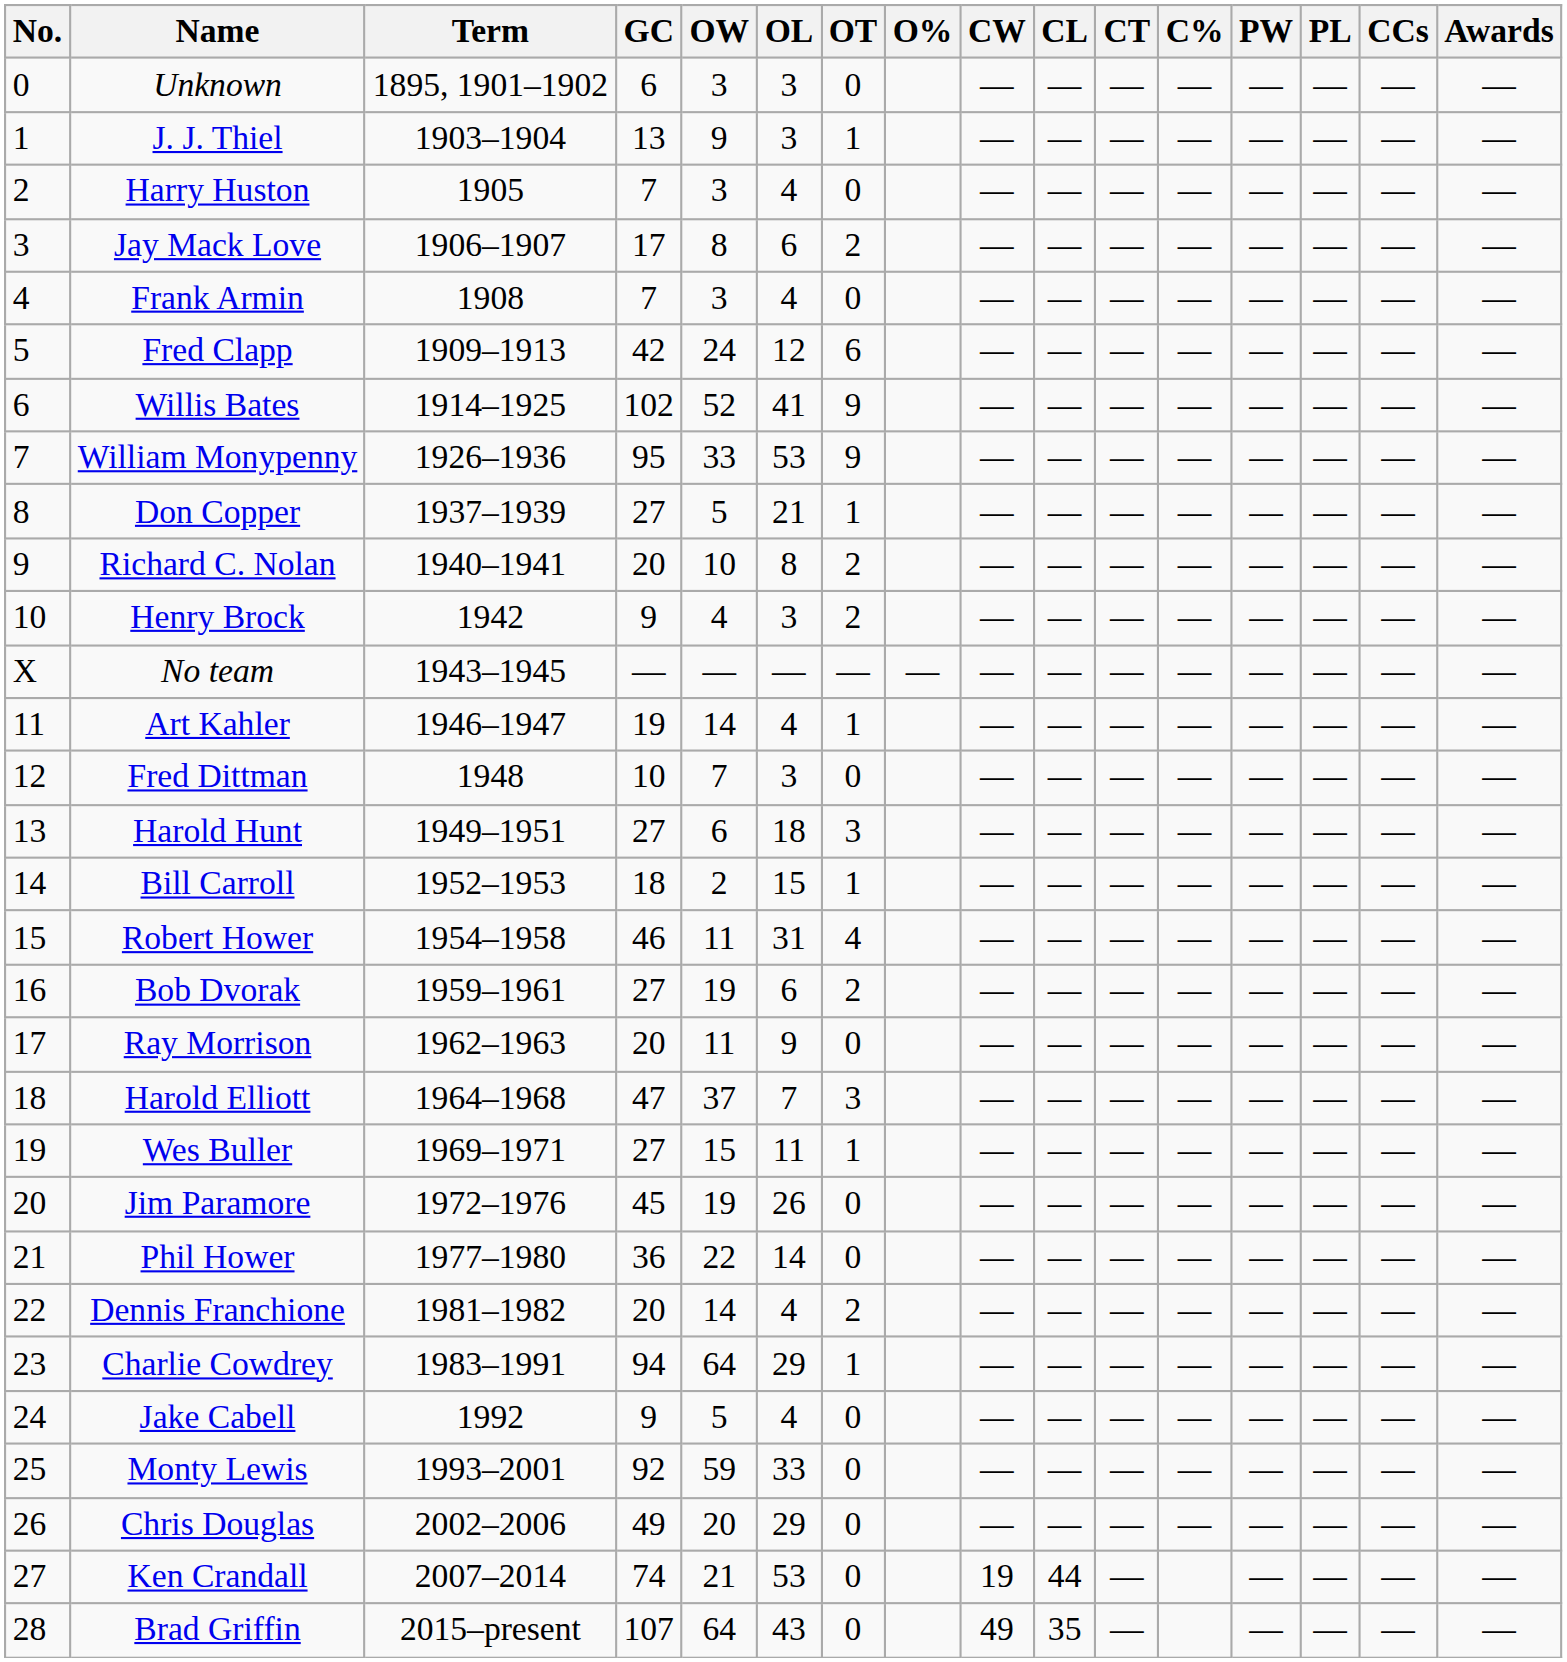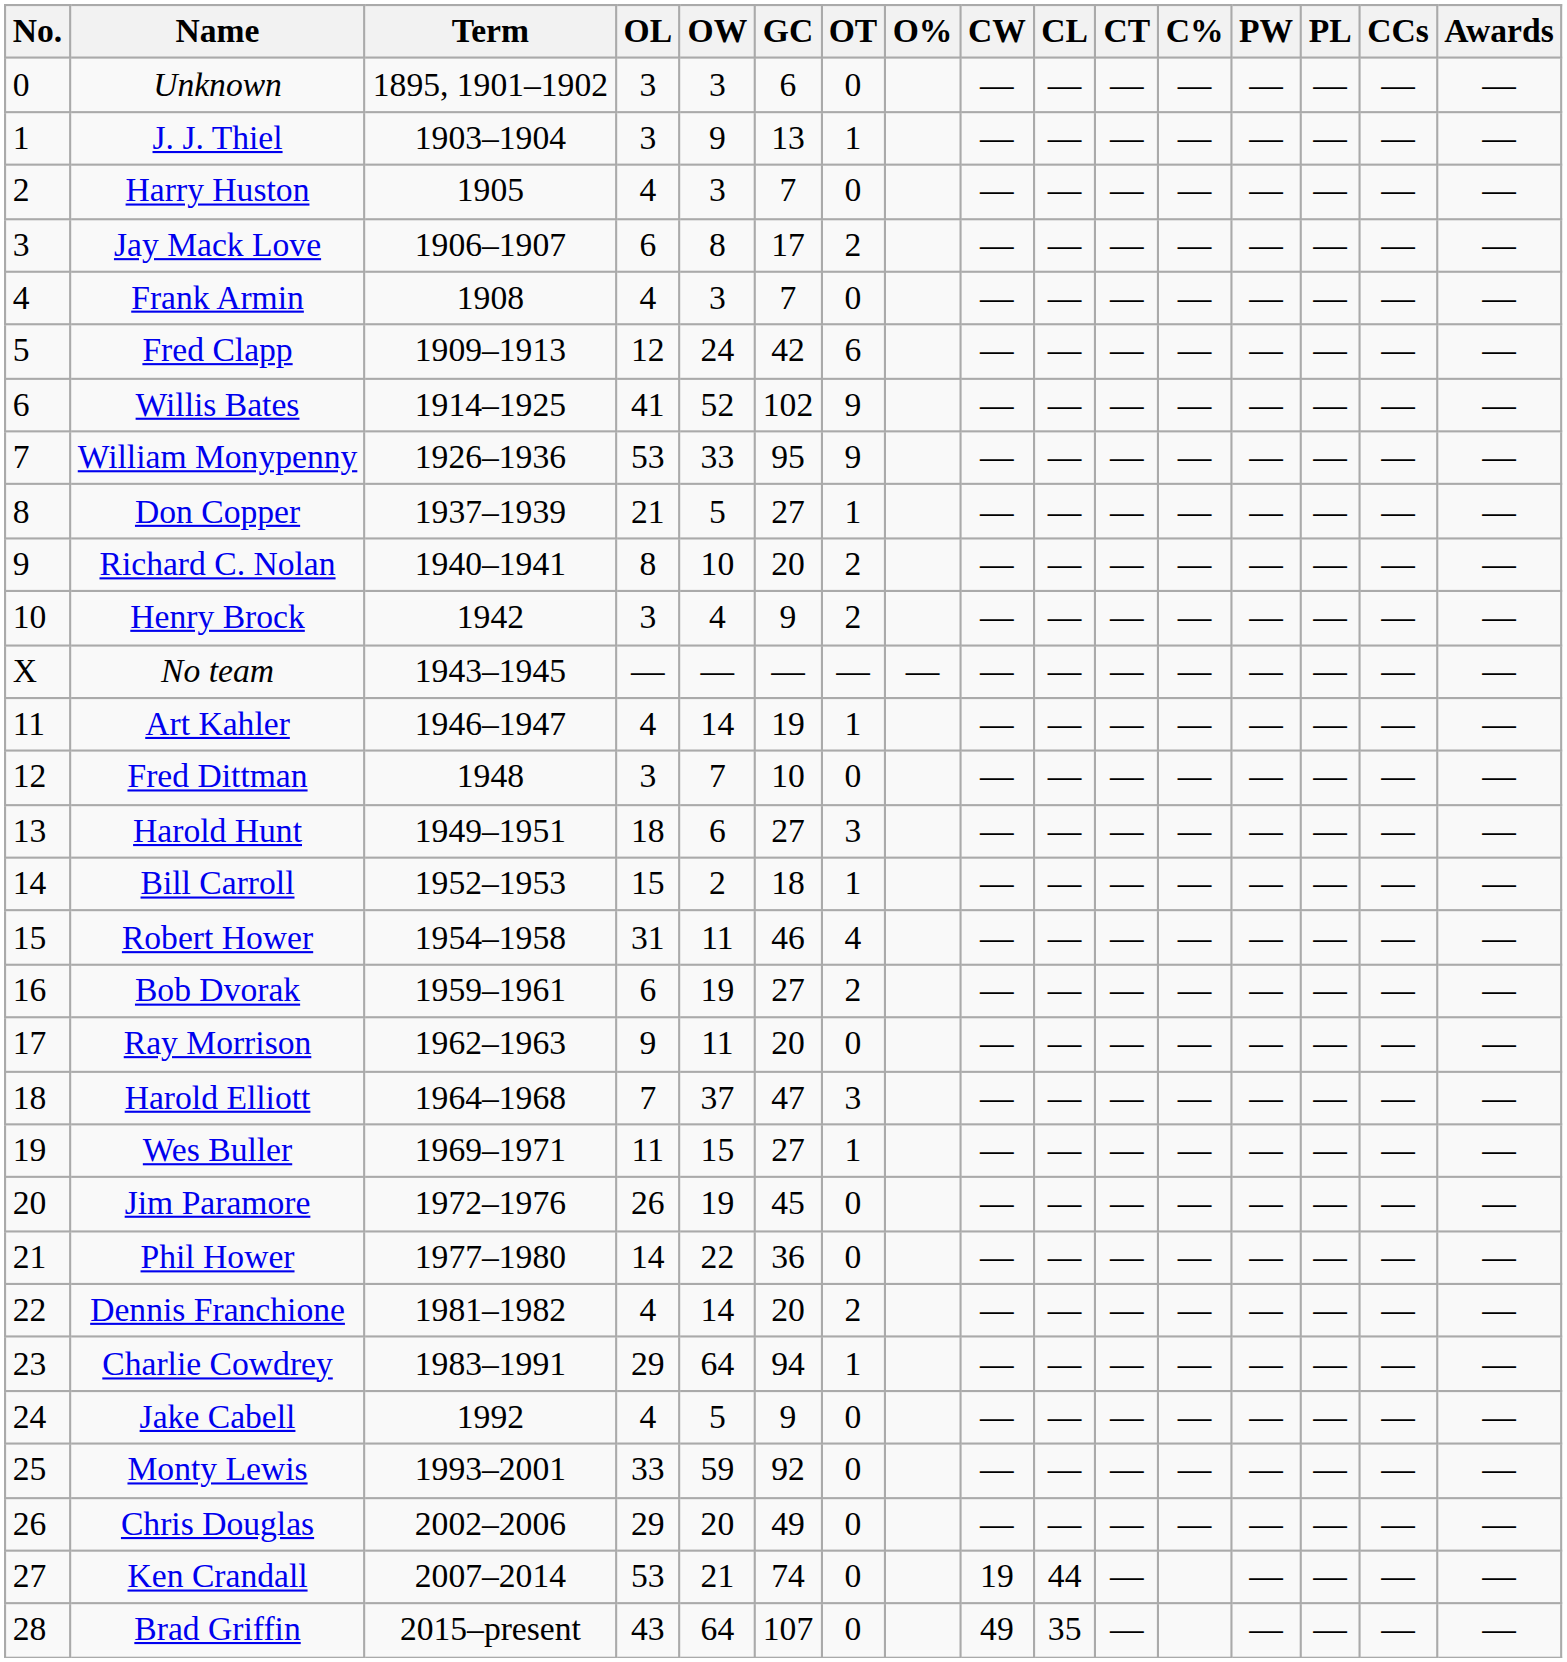 <table class="wikitable sortable">
 <tr>
 <th>No.</th>
 <th>Name</th>
 <th>Term</th>
+<th>OL</th>
+<th>OW</th>
 <th>GC</th>
-<th>OW</th>
-<th>OL</th>
 <th>OT</th>
 <th>O%</th>
 <th>CW</th>
 <th>CL</th>
 <th>CT</th>
 <th>C%</th>
 <th>PW</th>
 <th>PL</th>
 <th>CCs</th>
 <th class="unsortable">Awards</th>
 </tr>
 <tr>
 <td>0</td>
 <td align="center"><em>Unknown</em></td>
 <td align="center">1895, 1901–1902</td>
-<td align="center">6</td>
 <td align="center">3</td>
 <td align="center">3</td>
+<td align="center">6</td>
 <td align="center">0</td>
 <td align="center"></td>
 <td align="center">—</td>
 <td align="center">—</td>
 <td align="center">—</td>
 <td align="center">—</td>
 <td align="center">—</td>
 <td align="center">—</td>
 <td align="center">—</td>
 <td align="center">—</td>
 </tr>
 <tr>
 <td>1</td>
 <td align="center"><a href='#'>J. J. Thiel</a></td>
 <td align="center">1903–1904</td>
+<td align="center">3</td>
+<td align="center">9</td>
 <td align="center">13</td>
-<td align="center">9</td>
-<td align="center">3</td>
 <td align="center">1</td>
 <td align="center"></td>
 <td align="center">—</td>
 <td align="center">—</td>
 <td align="center">—</td>
 <td align="center">—</td>
 <td align="center">—</td>
 <td align="center">—</td>
 <td align="center">—</td>
 <td align="center">—</td>
 </tr>
 <tr>
 <td>2</td>
 <td align="center"><a href='#'>Harry Huston</a></td>
 <td align="center">1905</td>
+<td align="center">4</td>
+<td align="center">3</td>
 <td align="center">7</td>
-<td align="center">3</td>
-<td align="center">4</td>
 <td align="center">0</td>
 <td align="center"></td>
 <td align="center">—</td>
 <td align="center">—</td>
 <td align="center">—</td>
 <td align="center">—</td>
 <td align="center">—</td>
 <td align="center">—</td>
 <td align="center">—</td>
 <td align="center">—</td>
 </tr>
 <tr>
 <td>3</td>
 <td align="center"><a href='#'>Jay Mack Love</a></td>
 <td align="center">1906–1907</td>
+<td align="center">6</td>
+<td align="center">8</td>
 <td align="center">17</td>
-<td align="center">8</td>
-<td align="center">6</td>
 <td align="center">2</td>
 <td align="center"></td>
 <td align="center">—</td>
 <td align="center">—</td>
 <td align="center">—</td>
 <td align="center">—</td>
 <td align="center">—</td>
 <td align="center">—</td>
 <td align="center">—</td>
 <td align="center">—</td>
 </tr>
 <tr>
 <td>4</td>
 <td align="center"><a href='#'>Frank Armin</a></td>
 <td align="center">1908</td>
+<td align="center">4</td>
+<td align="center">3</td>
 <td align="center">7</td>
-<td align="center">3</td>
-<td align="center">4</td>
 <td align="center">0</td>
 <td align="center"></td>
 <td align="center">—</td>
 <td align="center">—</td>
 <td align="center">—</td>
 <td align="center">—</td>
 <td align="center">—</td>
 <td align="center">—</td>
 <td align="center">—</td>
 <td align="center">—</td>
 </tr>
 <tr>
 <td>5</td>
 <td align="center"><a href='#'>Fred Clapp</a></td>
 <td align="center">1909–1913</td>
+<td align="center">12</td>
+<td align="center">24</td>
 <td align="center">42</td>
-<td align="center">24</td>
-<td align="center">12</td>
 <td align="center">6</td>
 <td align="center"></td>
 <td align="center">—</td>
 <td align="center">—</td>
 <td align="center">—</td>
 <td align="center">—</td>
 <td align="center">—</td>
 <td align="center">—</td>
 <td align="center">—</td>
 <td align="center">—</td>
 </tr>
 <tr>
 <td>6</td>
 <td align="center"><a href='#'>Willis Bates</a></td>
 <td align="center">1914–1925</td>
+<td align="center">41</td>
+<td align="center">52</td>
 <td align="center">102</td>
-<td align="center">52</td>
-<td align="center">41</td>
 <td align="center">9</td>
 <td align="center"></td>
 <td align="center">—</td>
 <td align="center">—</td>
 <td align="center">—</td>
 <td align="center">—</td>
 <td align="center">—</td>
 <td align="center">—</td>
 <td align="center">—</td>
 <td align="center">—</td>
 </tr>
 <tr>
 <td>7</td>
 <td align="center"><a href='#'>William Monypenny</a></td>
 <td align="center">1926–1936</td>
+<td align="center">53</td>
+<td align="center">33</td>
 <td align="center">95</td>
-<td align="center">33</td>
-<td align="center">53</td>
 <td align="center">9</td>
 <td align="center"></td>
 <td align="center">—</td>
 <td align="center">—</td>
 <td align="center">—</td>
 <td align="center">—</td>
 <td align="center">—</td>
 <td align="center">—</td>
 <td align="center">—</td>
 <td align="center">—</td>
 </tr>
 <tr>
 <td>8</td>
 <td align="center"><a href='#'>Don Copper</a></td>
 <td align="center">1937–1939</td>
+<td align="center">21</td>
+<td align="center">5</td>
 <td align="center">27</td>
-<td align="center">5</td>
-<td align="center">21</td>
 <td align="center">1</td>
 <td align="center"></td>
 <td align="center">—</td>
 <td align="center">—</td>
 <td align="center">—</td>
 <td align="center">—</td>
 <td align="center">—</td>
 <td align="center">—</td>
 <td align="center">—</td>
 <td align="center">—</td>
 </tr>
 <tr>
 <td>9</td>
 <td align="center"><a href='#'>Richard C. Nolan</a></td>
 <td align="center">1940–1941</td>
+<td align="center">8</td>
+<td align="center">10</td>
 <td align="center">20</td>
-<td align="center">10</td>
-<td align="center">8</td>
 <td align="center">2</td>
 <td align="center"></td>
 <td align="center">—</td>
 <td align="center">—</td>
 <td align="center">—</td>
 <td align="center">—</td>
 <td align="center">—</td>
 <td align="center">—</td>
 <td align="center">—</td>
 <td align="center">—</td>
 </tr>
 <tr>
 <td>10</td>
 <td align="center"><a href='#'>Henry Brock</a></td>
 <td align="center">1942</td>
+<td align="center">3</td>
+<td align="center">4</td>
 <td align="center">9</td>
-<td align="center">4</td>
-<td align="center">3</td>
 <td align="center">2</td>
 <td align="center"></td>
 <td align="center">—</td>
 <td align="center">—</td>
 <td align="center">—</td>
 <td align="center">—</td>
 <td align="center">—</td>
 <td align="center">—</td>
 <td align="center">—</td>
 <td align="center">—</td>
 </tr>
 <tr>
 <td>X</td>
 <td align="center"><em>No team</em></td>
 <td align="center">1943–1945</td>
 <td align="center">—</td>
 <td align="center">—</td>
 <td align="center">—</td>
 <td align="center">—</td>
 <td align="center">—</td>
 <td align="center">—</td>
 <td align="center">—</td>
 <td align="center">—</td>
 <td align="center">—</td>
 <td align="center">—</td>
 <td align="center">—</td>
 <td align="center">—</td>
 <td align="center">—</td>
 </tr>
 <tr>
 <td>11</td>
 <td align="center"><a href='#'>Art Kahler</a></td>
 <td align="center">1946–1947</td>
+<td align="center">4</td>
+<td align="center">14</td>
 <td align="center">19</td>
-<td align="center">14</td>
-<td align="center">4</td>
 <td align="center">1</td>
 <td align="center"></td>
 <td align="center">—</td>
 <td align="center">—</td>
 <td align="center">—</td>
 <td align="center">—</td>
 <td align="center">—</td>
 <td align="center">—</td>
 <td align="center">—</td>
 <td align="center">—</td>
 </tr>
 <tr>
 <td>12</td>
 <td align="center"><a href='#'>Fred Dittman</a></td>
 <td align="center">1948</td>
+<td align="center">3</td>
+<td align="center">7</td>
 <td align="center">10</td>
-<td align="center">7</td>
-<td align="center">3</td>
 <td align="center">0</td>
 <td align="center"></td>
 <td align="center">—</td>
 <td align="center">—</td>
 <td align="center">—</td>
 <td align="center">—</td>
 <td align="center">—</td>
 <td align="center">—</td>
 <td align="center">—</td>
 <td align="center">—</td>
 </tr>
 <tr>
 <td>13</td>
 <td align="center"><a href='#'>Harold Hunt</a></td>
 <td align="center">1949–1951</td>
+<td align="center">18</td>
+<td align="center">6</td>
 <td align="center">27</td>
-<td align="center">6</td>
-<td align="center">18</td>
 <td align="center">3</td>
 <td align="center"></td>
 <td align="center">—</td>
 <td align="center">—</td>
 <td align="center">—</td>
 <td align="center">—</td>
 <td align="center">—</td>
 <td align="center">—</td>
 <td align="center">—</td>
 <td align="center">—</td>
 </tr>
 <tr>
 <td>14</td>
 <td align="center"><a href='#'>Bill Carroll</a></td>
 <td align="center">1952–1953</td>
+<td align="center">15</td>
+<td align="center">2</td>
 <td align="center">18</td>
-<td align="center">2</td>
-<td align="center">15</td>
 <td align="center">1</td>
 <td align="center"></td>
 <td align="center">—</td>
 <td align="center">—</td>
 <td align="center">—</td>
 <td align="center">—</td>
 <td align="center">—</td>
 <td align="center">—</td>
 <td align="center">—</td>
 <td align="center">—</td>
 </tr>
 <tr>
 <td>15</td>
 <td align="center"><a href='#'>Robert Hower</a></td>
 <td align="center">1954–1958</td>
+<td align="center">31</td>
+<td align="center">11</td>
 <td align="center">46</td>
-<td align="center">11</td>
-<td align="center">31</td>
 <td align="center">4</td>
 <td align="center"></td>
 <td align="center">—</td>
 <td align="center">—</td>
 <td align="center">—</td>
 <td align="center">—</td>
 <td align="center">—</td>
 <td align="center">—</td>
 <td align="center">—</td>
 <td align="center">—</td>
 </tr>
 <tr>
 <td>16</td>
 <td align="center"><a href='#'>Bob Dvorak</a></td>
 <td align="center">1959–1961</td>
+<td align="center">6</td>
+<td align="center">19</td>
 <td align="center">27</td>
-<td align="center">19</td>
-<td align="center">6</td>
 <td align="center">2</td>
 <td align="center"></td>
 <td align="center">—</td>
 <td align="center">—</td>
 <td align="center">—</td>
 <td align="center">—</td>
 <td align="center">—</td>
 <td align="center">—</td>
 <td align="center">—</td>
 <td align="center">—</td>
 </tr>
 <tr>
 <td>17</td>
 <td align="center"><a href='#'>Ray Morrison</a></td>
 <td align="center">1962–1963</td>
+<td align="center">9</td>
+<td align="center">11</td>
 <td align="center">20</td>
-<td align="center">11</td>
-<td align="center">9</td>
 <td align="center">0</td>
 <td align="center"></td>
 <td align="center">—</td>
 <td align="center">—</td>
 <td align="center">—</td>
 <td align="center">—</td>
 <td align="center">—</td>
 <td align="center">—</td>
 <td align="center">—</td>
 <td align="center">—</td>
 </tr>
 <tr>
 <td>18</td>
 <td align="center"><a href='#'>Harold Elliott</a></td>
 <td align="center">1964–1968</td>
+<td align="center">7</td>
+<td align="center">37</td>
 <td align="center">47</td>
-<td align="center">37</td>
-<td align="center">7</td>
 <td align="center">3</td>
 <td align="center"></td>
 <td align="center">—</td>
 <td align="center">—</td>
 <td align="center">—</td>
 <td align="center">—</td>
 <td align="center">—</td>
 <td align="center">—</td>
 <td align="center">—</td>
 <td align="center">—</td>
 </tr>
 <tr>
 <td>19</td>
 <td align="center"><a href='#'>Wes Buller</a></td>
 <td align="center">1969–1971</td>
+<td align="center">11</td>
+<td align="center">15</td>
 <td align="center">27</td>
-<td align="center">15</td>
-<td align="center">11</td>
 <td align="center">1</td>
 <td align="center"></td>
 <td align="center">—</td>
 <td align="center">—</td>
 <td align="center">—</td>
 <td align="center">—</td>
 <td align="center">—</td>
 <td align="center">—</td>
 <td align="center">—</td>
 <td align="center">—</td>
 </tr>
 <tr>
 <td>20</td>
 <td align="center"><a href='#'>Jim Paramore</a></td>
 <td align="center">1972–1976</td>
+<td align="center">26</td>
+<td align="center">19</td>
 <td align="center">45</td>
-<td align="center">19</td>
-<td align="center">26</td>
 <td align="center">0</td>
 <td align="center"></td>
 <td align="center">—</td>
 <td align="center">—</td>
 <td align="center">—</td>
 <td align="center">—</td>
 <td align="center">—</td>
 <td align="center">—</td>
 <td align="center">—</td>
 <td align="center">—</td>
 </tr>
 <tr>
 <td>21</td>
 <td align="center"><a href='#'>Phil Hower</a></td>
 <td align="center">1977–1980</td>
+<td align="center">14</td>
+<td align="center">22</td>
 <td align="center">36</td>
-<td align="center">22</td>
-<td align="center">14</td>
 <td align="center">0</td>
 <td align="center"></td>
 <td align="center">—</td>
 <td align="center">—</td>
 <td align="center">—</td>
 <td align="center">—</td>
 <td align="center">—</td>
 <td align="center">—</td>
 <td align="center">—</td>
 <td align="center">—</td>
 </tr>
 <tr>
 <td>22</td>
 <td align="center"><a href='#'>Dennis Franchione</a></td>
 <td align="center">1981–1982</td>
+<td align="center">4</td>
+<td align="center">14</td>
 <td align="center">20</td>
-<td align="center">14</td>
-<td align="center">4</td>
 <td align="center">2</td>
 <td align="center"></td>
 <td align="center">—</td>
 <td align="center">—</td>
 <td align="center">—</td>
 <td align="center">—</td>
 <td align="center">—</td>
 <td align="center">—</td>
 <td align="center">—</td>
 <td align="center">—</td>
 </tr>
 <tr>
 <td>23</td>
 <td align="center"><a href='#'>Charlie Cowdrey</a></td>
 <td align="center">1983–1991</td>
+<td align="center">29</td>
+<td align="center">64</td>
 <td align="center">94</td>
-<td align="center">64</td>
-<td align="center">29</td>
 <td align="center">1</td>
 <td align="center"></td>
 <td align="center">—</td>
 <td align="center">—</td>
 <td align="center">—</td>
 <td align="center">—</td>
 <td align="center">—</td>
 <td align="center">—</td>
 <td align="center">—</td>
 <td align="center">—</td>
 </tr>
 <tr>
 <td>24</td>
 <td align="center"><a href='#'>Jake Cabell</a></td>
 <td align="center">1992</td>
+<td align="center">4</td>
+<td align="center">5</td>
 <td align="center">9</td>
-<td align="center">5</td>
-<td align="center">4</td>
 <td align="center">0</td>
 <td align="center"></td>
 <td align="center">—</td>
 <td align="center">—</td>
 <td align="center">—</td>
 <td align="center">—</td>
 <td align="center">—</td>
 <td align="center">—</td>
 <td align="center">—</td>
 <td align="center">—</td>
 </tr>
 <tr>
 <td>25</td>
 <td align="center"><a href='#'>Monty Lewis</a></td>
 <td align="center">1993–2001</td>
+<td align="center">33</td>
+<td align="center">59</td>
 <td align="center">92</td>
-<td align="center">59</td>
-<td align="center">33</td>
 <td align="center">0</td>
 <td align="center"></td>
 <td align="center">—</td>
 <td align="center">—</td>
 <td align="center">—</td>
 <td align="center">—</td>
 <td align="center">—</td>
 <td align="center">—</td>
 <td align="center">—</td>
 <td align="center">—</td>
 </tr>
 <tr>
 <td>26</td>
 <td align="center"><a href='#'>Chris Douglas</a></td>
 <td align="center">2002–2006</td>
+<td align="center">29</td>
+<td align="center">20</td>
 <td align="center">49</td>
-<td align="center">20</td>
-<td align="center">29</td>
 <td align="center">0</td>
 <td align="center"></td>
 <td align="center">—</td>
 <td align="center">—</td>
 <td align="center">—</td>
 <td align="center">—</td>
 <td align="center">—</td>
 <td align="center">—</td>
 <td align="center">—</td>
 <td align="center">—</td>
 </tr>
 <tr>
 <td>27</td>
 <td align="center"><a href='#'>Ken Crandall</a></td>
 <td align="center">2007–2014</td>
+<td align="center">53</td>
+<td align="center">21</td>
 <td align="center">74</td>
-<td align="center">21</td>
-<td align="center">53</td>
 <td align="center">0</td>
 <td align="center"></td>
 <td align="center">19</td>
 <td align="center">44</td>
 <td align="center">—</td>
 <td align="center"></td>
 <td align="center">—</td>
 <td align="center">—</td>
 <td align="center">—</td>
 <td align="center">—</td>
 </tr>
 <tr>
 <td>28</td>
 <td align="center"><a href='#'>Brad Griffin</a></td>
 <td align="center">2015–present</td>
+<td align="center">43</td>
+<td align="center">64</td>
 <td align="center">107</td>
-<td align="center">64</td>
-<td align="center">43</td>
 <td align="center">0</td>
 <td align="center"></td>
 <td align="center">49</td>
 <td align="center">35</td>
 <td align="center">—</td>
 <td align="center"></td>
 <td align="center">—</td>
 <td align="center">—</td>
 <td align="center">—</td>
 <td align="center">—</td>
 </tr>
 </table>
